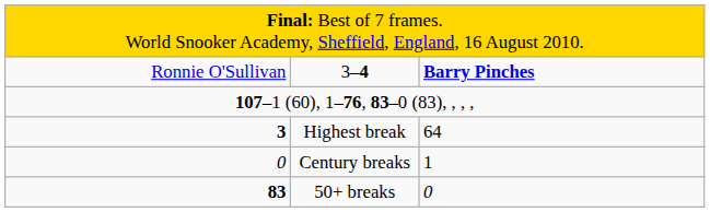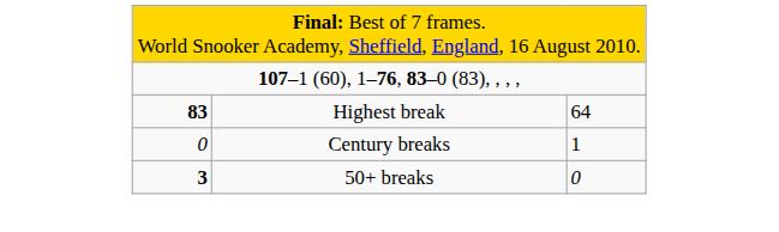 <table class="wikitable" style="font-size: 95%; margin: 1em auto 1em auto;">
 <tr>
 <td colspan="3" align="center" bgcolor="#ffd700"><strong>Final:</strong> Best of 7 frames.<br> World Snooker Academy, <a href='#'>Sheffield</a>, <a href='#'>England</a>, 16 August 2010.</td>
 </tr>
 <tr>
-<td width="230" align="right"><a href='#'>Ronnie O'Sullivan</a><br></td>
-<td width="100" align="center">3–<strong>4</strong></td>
-<td width="230"><strong><a href='#'>Barry Pinches</a></strong><br></td>
-</tr>
-<tr>
 <td colspan="3" align="center" style="font-size: 100%"><strong>107</strong>–1 (60), 1–<strong>76</strong>, <strong>83</strong>–0 (83), , , , </td>
 </tr>
 <tr>
-<td align="right"><strong>3</strong></td>
+<td align="right"><strong>83</strong></td>
 <td align="center">Highest break</td>
 <td>64</td>
 </tr>
 <tr>
 <td align="right"><em>0</em></td>
 <td align="center">Century breaks</td>
 <td>1</td>
 </tr>
 <tr>
-<td align="right"><strong>83</strong></td>
+<td align="right"><strong>3</strong></td>
 <td align="center">50+ breaks</td>
 <td><em>0</em></td>
 </tr>
 </table>
